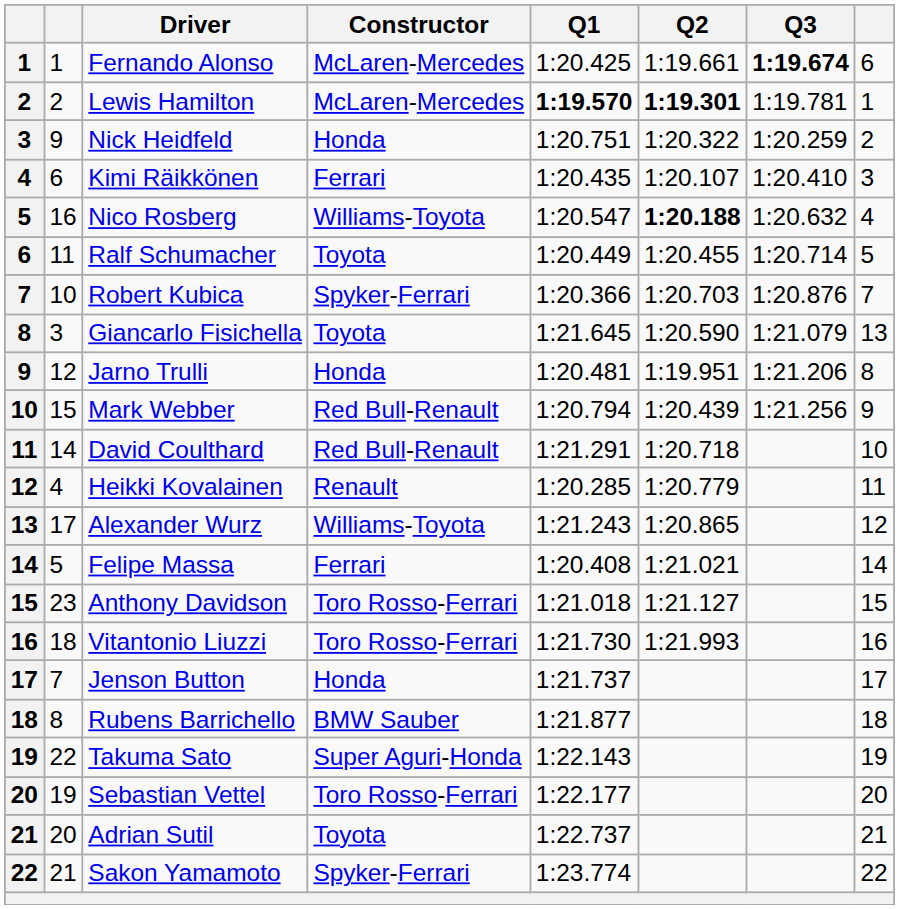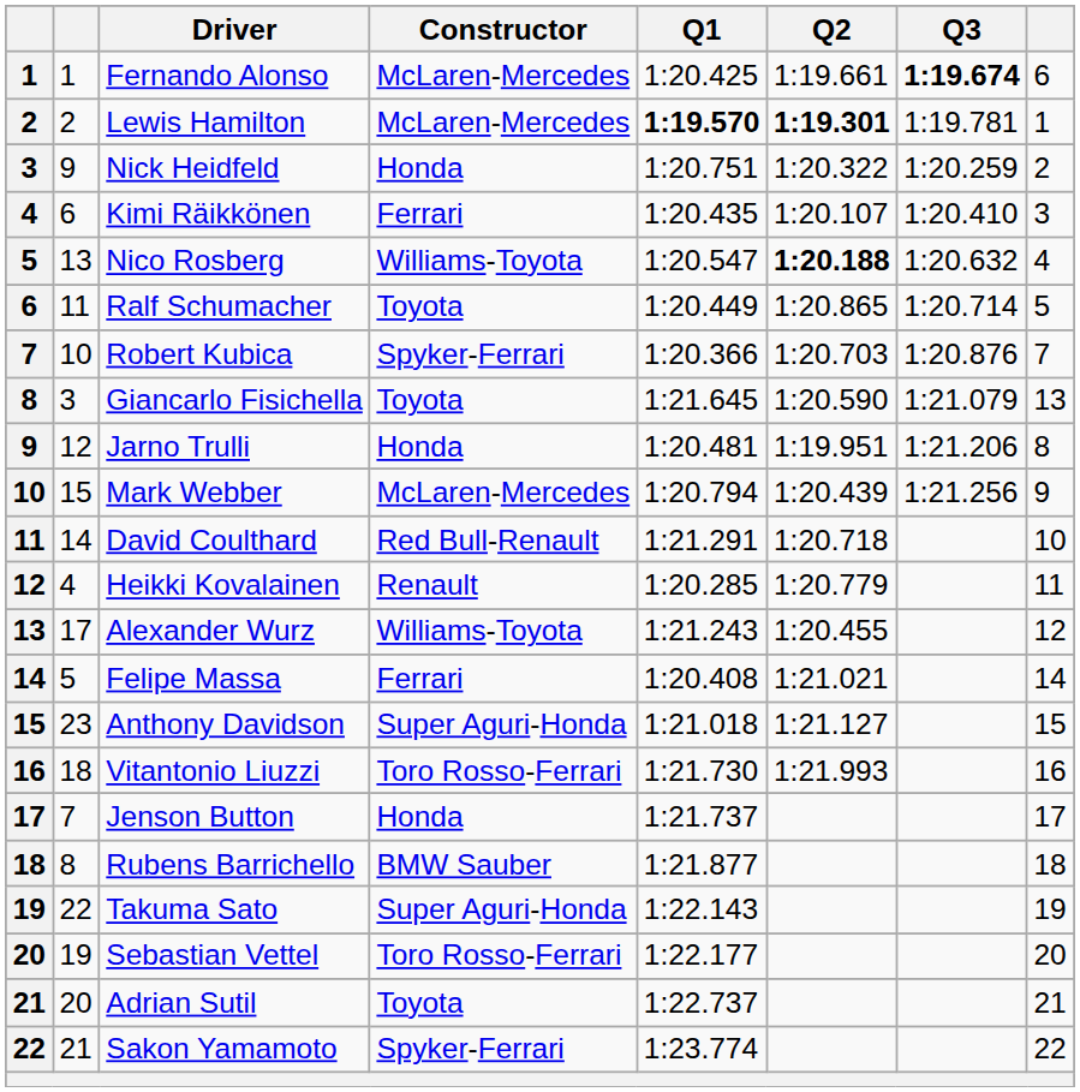 <table class="wikitable sortable" style="font-size: 85%">
 <tr>
 <th></th>
 <th></th>
 <th>Driver</th>
 <th>Constructor</th>
 <th>Q1</th>
 <th>Q2</th>
 <th>Q3</th>
 <th></th>
 </tr>
 <tr>
 <th>1</th>
 <td>1</td>
 <td> <a href='#'>Fernando Alonso</a></td>
 <td align="center" nowrap><a href='#'>McLaren</a>-<a href='#'>Mercedes</a></td>
 <td>1:20.425</td>
 <td>1:19.661</td>
 <td><strong>1:19.674</strong></td>
 <td>6</td>
 </tr>
 <tr>
 <th>2</th>
 <td>2</td>
 <td> <a href='#'>Lewis Hamilton</a></td>
 <td><a href='#'>McLaren</a>-<a href='#'>Mercedes</a></td>
 <td><strong>1:19.570</strong></td>
 <td><strong>1:19.301</strong></td>
 <td>1:19.781</td>
 <td>1</td>
 </tr>
 <tr>
 <th>3</th>
 <td>9</td>
 <td> <a href='#'>Nick Heidfeld</a></td>
 <td><a href='#'>Honda</a></td>
 <td>1:20.751</td>
 <td>1:20.322</td>
 <td>1:20.259</td>
 <td>2</td>
 </tr>
 <tr>
 <th>4</th>
 <td>6</td>
 <td> <a href='#'>Kimi Räikkönen</a></td>
 <td><a href='#'>Ferrari</a></td>
 <td>1:20.435</td>
 <td>1:20.107</td>
 <td>1:20.410</td>
 <td>3</td>
 </tr>
 <tr>
 <th>5</th>
-<td>16</td>
+<td>13</td>
 <td> <a href='#'>Nico Rosberg</a></td>
 <td><a href='#'>Williams</a>-<a href='#'>Toyota</a></td>
 <td>1:20.547</td>
 <td><strong>1:20.188</strong></td>
 <td>1:20.632</td>
 <td>4</td>
 </tr>
 <tr>
 <th>6</th>
 <td>11</td>
 <td> <a href='#'>Ralf Schumacher</a></td>
 <td><a href='#'>Toyota</a></td>
 <td>1:20.449</td>
-<td>1:20.455</td>
+<td>1:20.865</td>
 <td>1:20.714</td>
 <td>5</td>
 </tr>
 <tr>
 <th>7</th>
 <td>10</td>
 <td> <a href='#'>Robert Kubica</a></td>
 <td><a href='#'>Spyker</a>-<a href='#'>Ferrari</a></td>
 <td>1:20.366</td>
 <td>1:20.703</td>
 <td>1:20.876</td>
 <td>7</td>
 </tr>
 <tr>
 <th>8</th>
 <td>3</td>
 <td align="center" nowrap> <a href='#'>Giancarlo Fisichella</a></td>
 <td><a href='#'>Toyota</a></td>
 <td>1:21.645</td>
 <td>1:20.590</td>
 <td>1:21.079</td>
 <td>13</td>
 </tr>
 <tr>
 <th>9</th>
 <td>12</td>
 <td> <a href='#'>Jarno Trulli</a></td>
 <td><a href='#'>Honda</a></td>
 <td>1:20.481</td>
 <td>1:19.951</td>
 <td>1:21.206</td>
 <td>8</td>
 </tr>
 <tr>
 <th>10</th>
 <td>15</td>
 <td> <a href='#'>Mark Webber</a></td>
-<td><a href='#'>Red Bull</a>-<a href='#'>Renault</a></td>
+<td><a href='#'>McLaren</a>-<a href='#'>Mercedes</a></td>
 <td>1:20.794</td>
 <td>1:20.439</td>
 <td>1:21.256</td>
 <td>9</td>
 </tr>
 <tr>
 <th>11</th>
 <td>14</td>
 <td> <a href='#'>David Coulthard</a></td>
 <td><a href='#'>Red Bull</a>-<a href='#'>Renault</a></td>
 <td>1:21.291</td>
 <td>1:20.718</td>
 <td></td>
 <td>10</td>
 </tr>
 <tr>
 <th>12</th>
 <td>4</td>
 <td> <a href='#'>Heikki Kovalainen</a></td>
 <td><a href='#'>Renault</a></td>
 <td>1:20.285</td>
 <td>1:20.779</td>
 <td></td>
 <td>11</td>
 </tr>
 <tr>
 <th>13</th>
 <td>17</td>
 <td> <a href='#'>Alexander Wurz</a></td>
 <td><a href='#'>Williams</a>-<a href='#'>Toyota</a></td>
 <td>1:21.243</td>
-<td>1:20.865</td>
+<td>1:20.455</td>
 <td></td>
 <td>12</td>
 </tr>
 <tr>
 <th>14</th>
 <td>5</td>
 <td> <a href='#'>Felipe Massa</a></td>
 <td><a href='#'>Ferrari</a></td>
 <td>1:20.408</td>
 <td>1:21.021</td>
 <td></td>
 <td>14</td>
 </tr>
 <tr>
 <th>15</th>
 <td>23</td>
 <td> <a href='#'>Anthony Davidson</a></td>
-<td><a href='#'>Toro Rosso</a>-<a href='#'>Ferrari</a></td>
+<td><a href='#'>Super Aguri</a>-<a href='#'>Honda</a></td>
 <td>1:21.018</td>
 <td>1:21.127</td>
 <td></td>
 <td>15</td>
 </tr>
 <tr>
 <th>16</th>
 <td>18</td>
 <td> <a href='#'>Vitantonio Liuzzi</a></td>
 <td><a href='#'>Toro Rosso</a>-<a href='#'>Ferrari</a></td>
 <td>1:21.730</td>
 <td>1:21.993</td>
 <td></td>
 <td>16</td>
 </tr>
 <tr>
 <th>17</th>
 <td>7</td>
 <td> <a href='#'>Jenson Button</a></td>
 <td><a href='#'>Honda</a></td>
 <td>1:21.737</td>
 <td></td>
 <td></td>
 <td>17</td>
 </tr>
 <tr>
 <th>18</th>
 <td>8</td>
 <td> <a href='#'>Rubens Barrichello</a></td>
 <td><a href='#'>BMW Sauber</a></td>
 <td>1:21.877</td>
 <td></td>
 <td></td>
 <td>18</td>
 </tr>
 <tr>
 <th>19</th>
 <td>22</td>
 <td> <a href='#'>Takuma Sato</a></td>
 <td><a href='#'>Super Aguri</a>-<a href='#'>Honda</a></td>
 <td>1:22.143</td>
 <td></td>
 <td></td>
 <td>19</td>
 </tr>
 <tr>
 <th>20</th>
 <td>19</td>
 <td> <a href='#'>Sebastian Vettel</a></td>
 <td><a href='#'>Toro Rosso</a>-<a href='#'>Ferrari</a></td>
 <td>1:22.177</td>
 <td></td>
 <td></td>
 <td>20</td>
 </tr>
 <tr>
 <th>21</th>
 <td>20</td>
 <td> <a href='#'>Adrian Sutil</a></td>
 <td><a href='#'>Toyota</a></td>
 <td>1:22.737</td>
 <td></td>
 <td></td>
 <td>21</td>
 </tr>
 <tr>
 <th>22</th>
 <td>21</td>
 <td> <a href='#'>Sakon Yamamoto</a></td>
 <td><a href='#'>Spyker</a>-<a href='#'>Ferrari</a></td>
 <td>1:23.774</td>
 <td></td>
 <td></td>
 <td>22</td>
 </tr>
 <tr>
 <th colspan="8"></th>
 </tr>
 </table>
